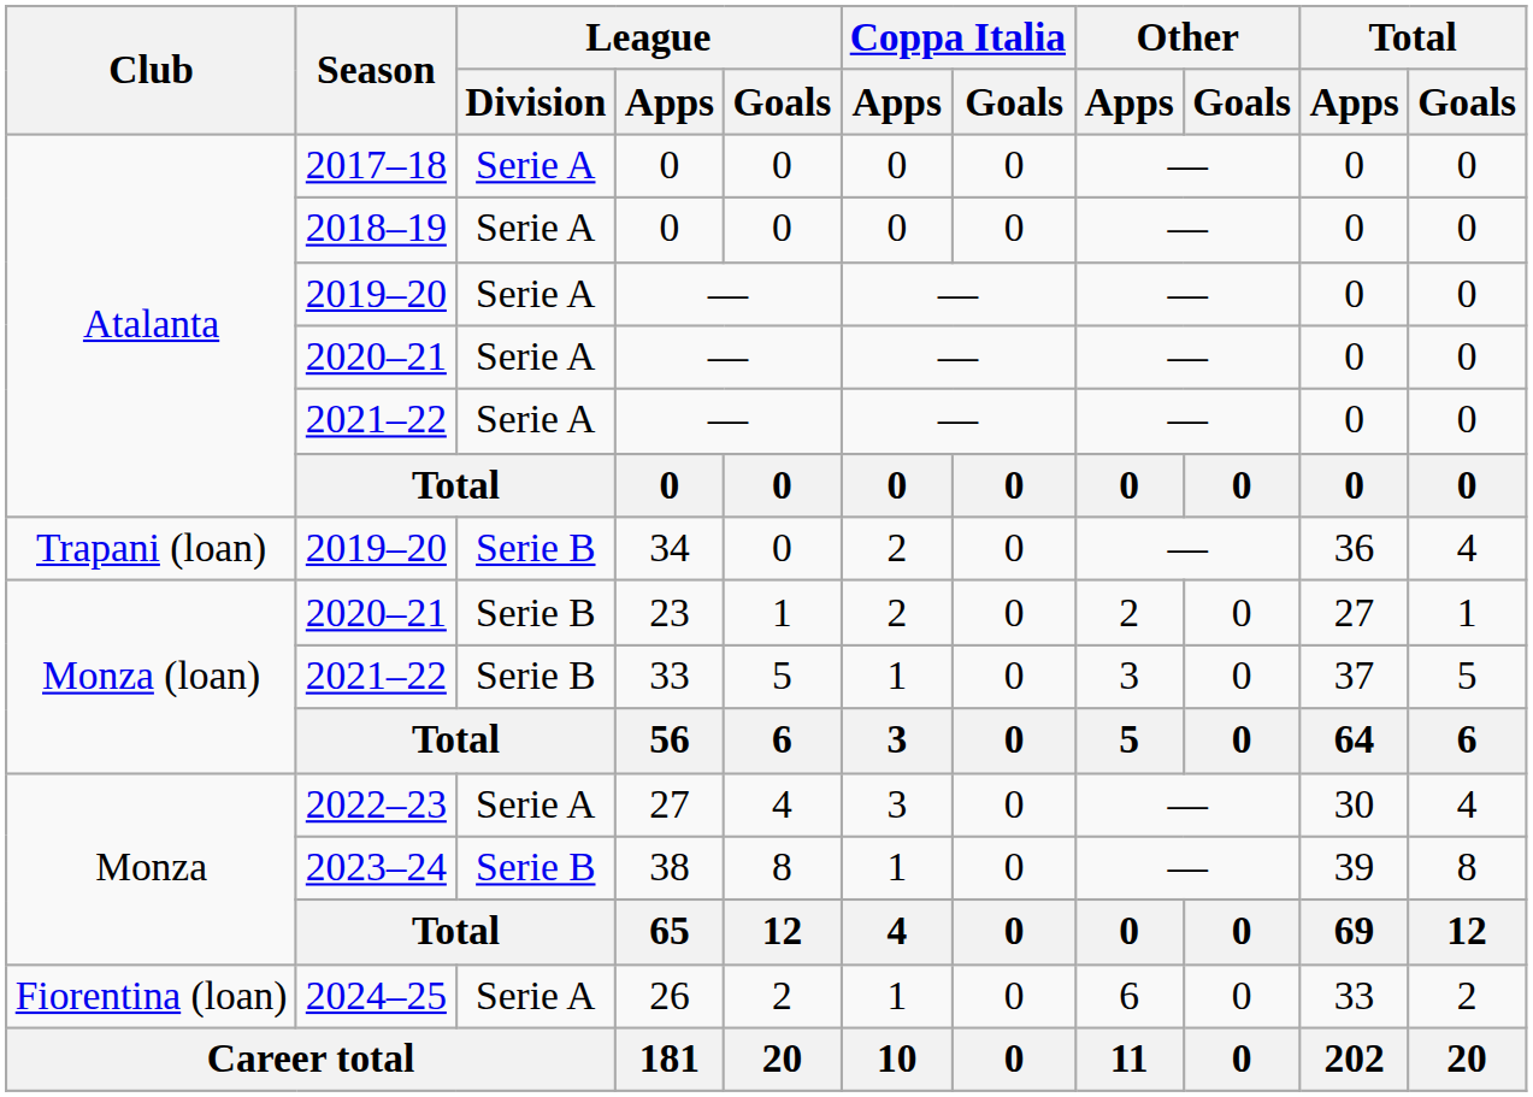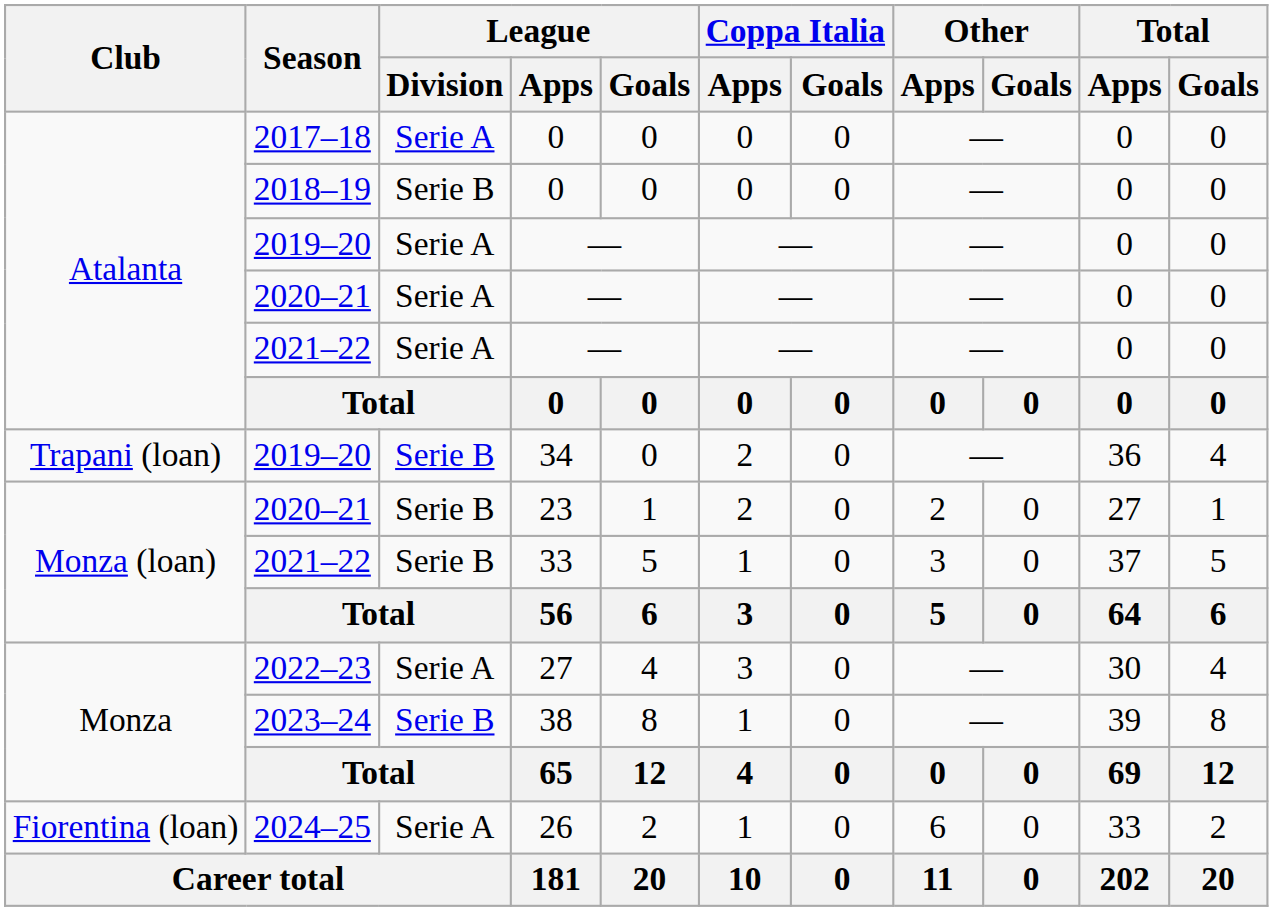 <table class="wikitable" style="text-align:center">
 <tr>
 <th rowspan="2">Club</th>
 <th rowspan="2">Season</th>
 <th colspan="3">League</th>
 <th colspan="2"><a href='#'>Coppa Italia</a></th>
 <th colspan="2">Other</th>
 <th colspan="2">Total</th>
 </tr>
 <tr>
 <th>Division</th>
 <th>Apps</th>
 <th>Goals</th>
 <th>Apps</th>
 <th>Goals</th>
 <th>Apps</th>
 <th>Goals</th>
 <th>Apps</th>
 <th>Goals</th>
 </tr>
 <tr>
 <td rowspan="6"><a href='#'>Atalanta</a></td>
 <td><a href='#'>2017–18</a></td>
 <td><a href='#'>Serie A</a></td>
 <td>0</td>
 <td>0</td>
 <td>0</td>
 <td>0</td>
 <td colspan="2">—</td>
 <td>0</td>
 <td>0</td>
 </tr>
 <tr>
 <td><a href='#'>2018–19</a></td>
-<td>Serie A</td>
+<td>Serie B</td>
 <td>0</td>
 <td>0</td>
 <td>0</td>
 <td>0</td>
 <td colspan="2">—</td>
 <td>0</td>
 <td>0</td>
 </tr>
 <tr>
 <td><a href='#'>2019–20</a></td>
 <td>Serie A</td>
 <td colspan="2">—</td>
 <td colspan="2">—</td>
 <td colspan="2">—</td>
 <td>0</td>
 <td>0</td>
 </tr>
 <tr>
 <td><a href='#'>2020–21</a></td>
 <td>Serie A</td>
 <td colspan="2">—</td>
 <td colspan="2">—</td>
 <td colspan="2">—</td>
 <td>0</td>
 <td>0</td>
 </tr>
 <tr>
 <td><a href='#'>2021–22</a></td>
 <td>Serie A</td>
 <td colspan="2">—</td>
 <td colspan="2">—</td>
 <td colspan="2">—</td>
 <td>0</td>
 <td>0</td>
 </tr>
 <tr>
 <th colspan="2">Total</th>
 <th>0</th>
 <th>0</th>
 <th>0</th>
 <th>0</th>
 <th>0</th>
 <th>0</th>
 <th>0</th>
 <th>0</th>
 </tr>
 <tr>
 <td><a href='#'>Trapani</a> (loan)</td>
 <td><a href='#'>2019–20</a></td>
 <td><a href='#'>Serie B</a></td>
 <td>34</td>
 <td>0</td>
 <td>2</td>
 <td>0</td>
 <td colspan="2">—</td>
 <td>36</td>
 <td>4</td>
 </tr>
 <tr>
 <td rowspan="3"><a href='#'>Monza</a> (loan)</td>
 <td><a href='#'>2020–21</a></td>
 <td>Serie B</td>
 <td>23</td>
 <td>1</td>
 <td>2</td>
 <td>0</td>
 <td>2</td>
 <td>0</td>
 <td>27</td>
 <td>1</td>
 </tr>
 <tr>
 <td><a href='#'>2021–22</a></td>
 <td>Serie B</td>
 <td>33</td>
 <td>5</td>
 <td>1</td>
 <td>0</td>
 <td>3</td>
 <td>0</td>
 <td>37</td>
 <td>5</td>
 </tr>
 <tr>
 <th colspan="2">Total</th>
 <th>56</th>
 <th>6</th>
 <th>3</th>
 <th>0</th>
 <th>5</th>
 <th>0</th>
 <th>64</th>
 <th>6</th>
 </tr>
 <tr>
 <td rowspan="3">Monza</td>
 <td><a href='#'>2022–23</a></td>
 <td>Serie A</td>
 <td>27</td>
 <td>4</td>
 <td>3</td>
 <td>0</td>
 <td colspan="2">—</td>
 <td>30</td>
 <td>4</td>
 </tr>
 <tr>
 <td><a href='#'>2023–24</a></td>
 <td><a href='#'>Serie B</a></td>
 <td>38</td>
 <td>8</td>
 <td>1</td>
 <td>0</td>
 <td colspan="2">—</td>
 <td>39</td>
 <td>8</td>
 </tr>
 <tr>
 <th colspan="2">Total</th>
 <th>65</th>
 <th>12</th>
 <th>4</th>
 <th>0</th>
 <th>0</th>
 <th>0</th>
 <th>69</th>
 <th>12</th>
 </tr>
 <tr>
 <td><a href='#'>Fiorentina</a> (loan)</td>
 <td><a href='#'>2024–25</a></td>
 <td>Serie A</td>
 <td>26</td>
 <td>2</td>
 <td>1</td>
 <td>0</td>
 <td>6</td>
 <td>0</td>
 <td>33</td>
 <td>2</td>
 </tr>
 <tr>
 <th colspan="3">Career total</th>
 <th>181</th>
 <th>20</th>
 <th>10</th>
 <th>0</th>
 <th>11</th>
 <th>0</th>
 <th>202</th>
 <th>20</th>
 </tr>
 </table>
